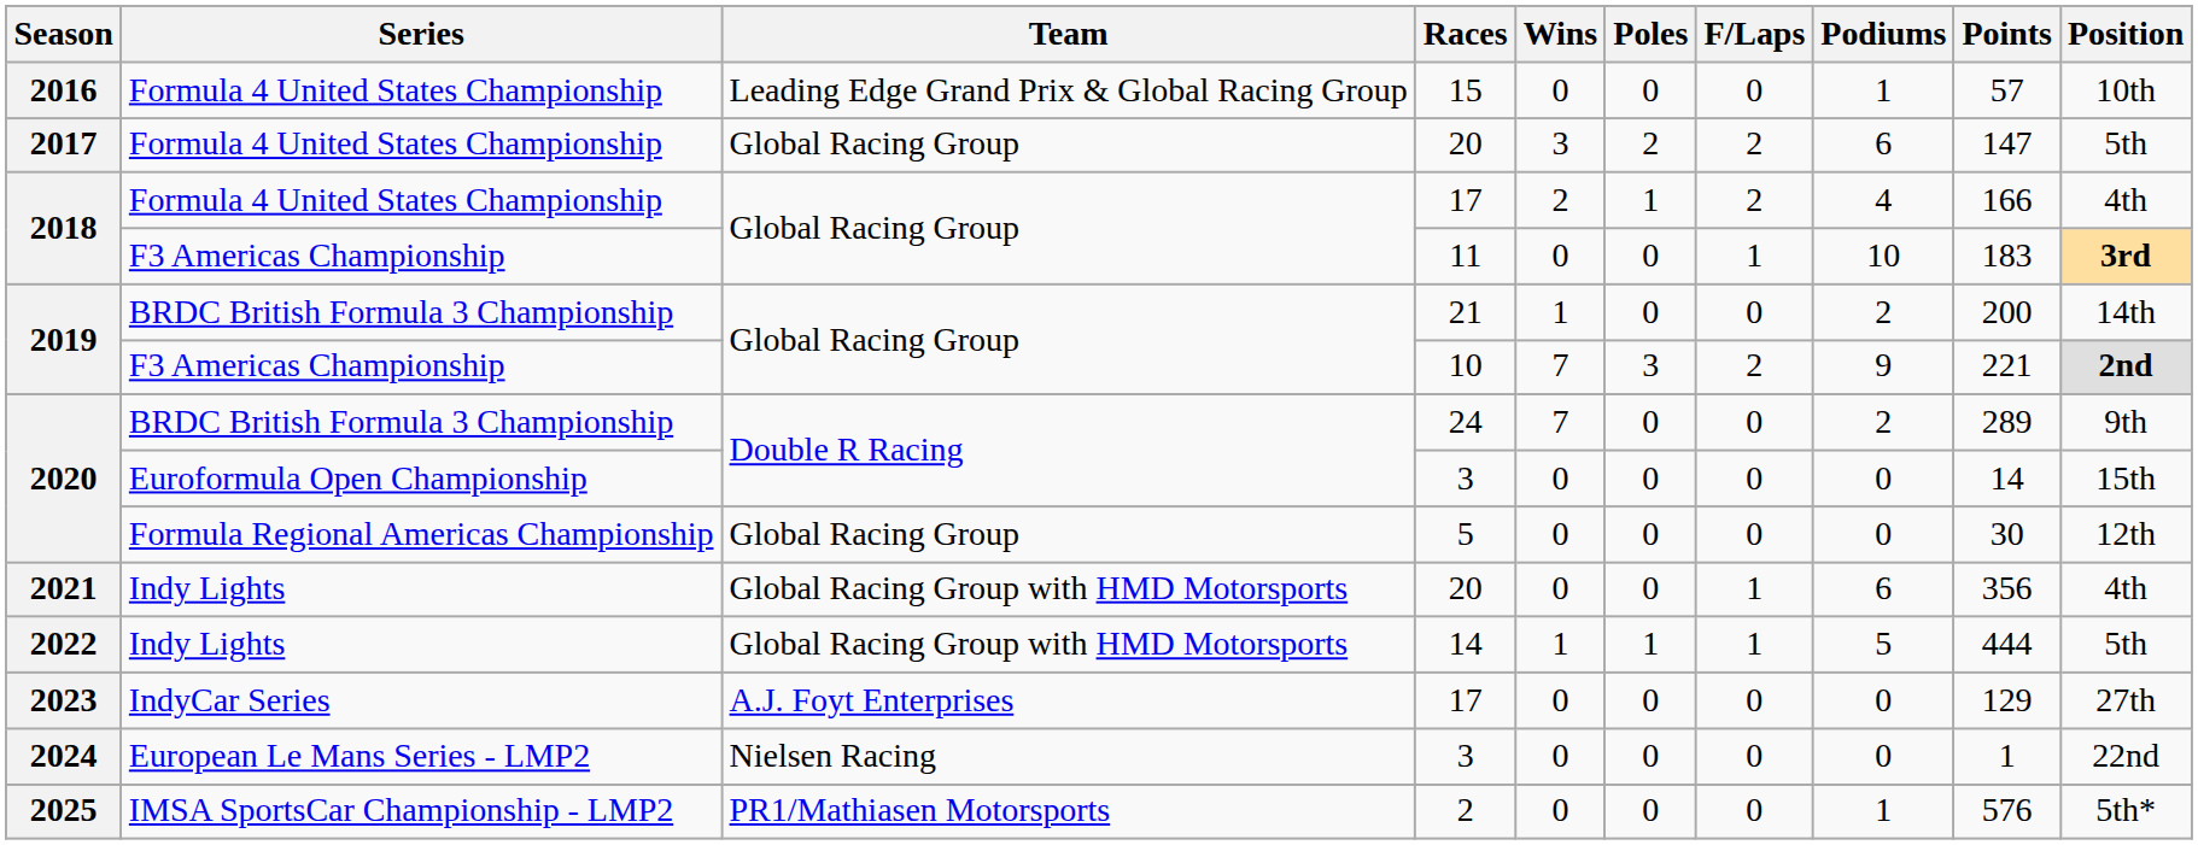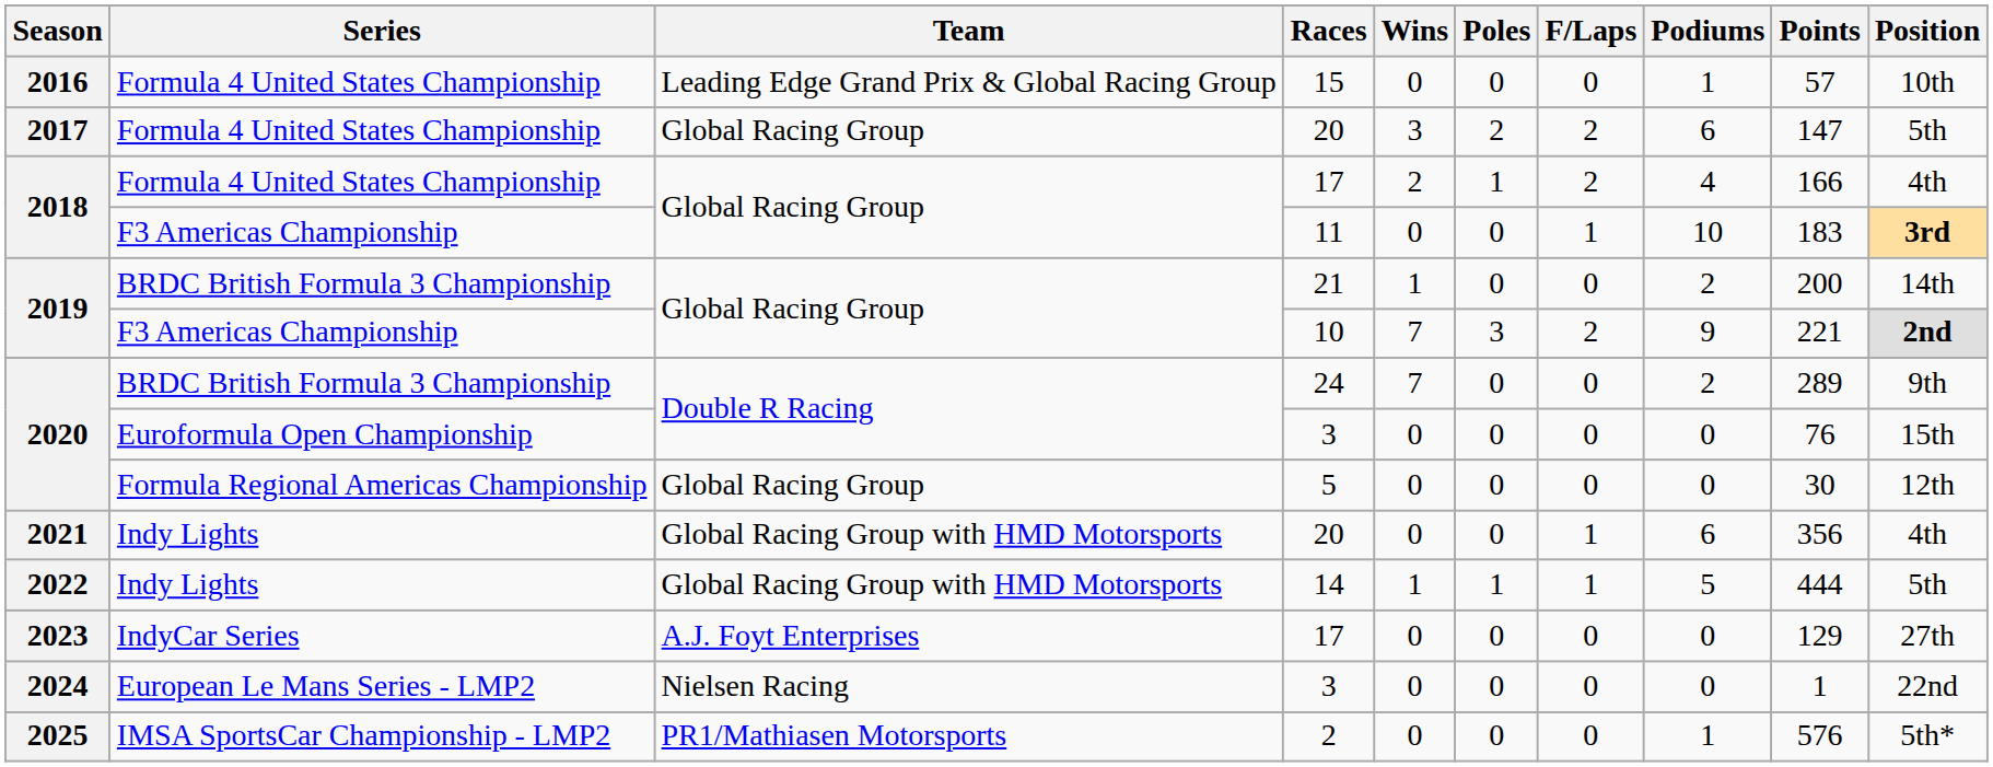 <table class="wikitable" style="font-size: 90%; text-align:center">
 <tr>
 <th>Season</th>
 <th>Series</th>
 <th>Team</th>
 <th>Races</th>
 <th>Wins</th>
 <th>Poles</th>
 <th>F/Laps</th>
 <th>Podiums</th>
 <th>Points</th>
 <th>Position</th>
 </tr>
 <tr>
 <th rowspan=1>2016</th>
 <td align=left><a href='#'>Formula 4 United States Championship</a></td>
 <td align=left rowspan=1>Leading Edge Grand Prix & Global Racing Group</td>
 <td>15</td>
 <td>0</td>
 <td>0</td>
 <td>0</td>
 <td>1</td>
 <td>57</td>
 <td>10th</td>
 </tr>
 <tr>
 <th rowspan=1>2017</th>
 <td align=left><a href='#'>Formula 4 United States Championship</a></td>
 <td align=left rowspan=1>Global Racing Group</td>
 <td>20</td>
 <td>3</td>
 <td>2</td>
 <td>2</td>
 <td>6</td>
 <td>147</td>
 <td>5th</td>
 </tr>
 <tr>
 <th rowspan=2>2018</th>
 <td align=left><a href='#'>Formula 4 United States Championship</a></td>
 <td align=left rowspan=2>Global Racing Group</td>
 <td>17</td>
 <td>2</td>
 <td>1</td>
 <td>2</td>
 <td>4</td>
 <td>166</td>
 <td>4th</td>
 </tr>
 <tr>
 <td align=left><a href='#'>F3 Americas Championship</a></td>
 <td>11</td>
 <td>0</td>
 <td>0</td>
 <td>1</td>
 <td>10</td>
 <td>183</td>
 <td style="background:#ffdf9f;"><strong>3rd</strong></td>
 </tr>
 <tr>
 <th rowspan=2>2019</th>
 <td align=left><a href='#'>BRDC British Formula 3 Championship</a></td>
 <td align=left rowspan=2>Global Racing Group</td>
 <td>21</td>
 <td>1</td>
 <td>0</td>
 <td>0</td>
 <td>2</td>
 <td>200</td>
 <td>14th</td>
 </tr>
 <tr>
 <td align=left><a href='#'>F3 Americas Championship</a></td>
 <td>10</td>
 <td>7</td>
 <td>3</td>
 <td>2</td>
 <td>9</td>
 <td>221</td>
 <td style="background:#dfdfdf;"><strong>2nd</strong></td>
 </tr>
 <tr>
 <th rowspan=3>2020</th>
 <td align=left><a href='#'>BRDC British Formula 3 Championship</a></td>
 <td align=left rowspan=2><a href='#'>Double R Racing</a></td>
 <td>24</td>
 <td>7</td>
 <td>0</td>
 <td>0</td>
 <td>2</td>
 <td>289</td>
 <td>9th</td>
 </tr>
 <tr>
 <td align=left><a href='#'>Euroformula Open Championship</a></td>
 <td>3</td>
 <td>0</td>
 <td>0</td>
 <td>0</td>
 <td>0</td>
-<td>14</td>
+<td>76</td>
 <td>15th</td>
 </tr>
 <tr>
 <td align=left><a href='#'>Formula Regional Americas Championship</a></td>
 <td align=left>Global Racing Group</td>
 <td>5</td>
 <td>0</td>
 <td>0</td>
 <td>0</td>
 <td>0</td>
 <td>30</td>
 <td>12th</td>
 </tr>
 <tr>
 <th>2021</th>
 <td align=left><a href='#'>Indy Lights</a></td>
 <td align=left>Global Racing Group with <a href='#'>HMD Motorsports</a></td>
 <td>20</td>
 <td>0</td>
 <td>0</td>
 <td>1</td>
 <td>6</td>
 <td>356</td>
 <td>4th</td>
 </tr>
 <tr>
 <th>2022</th>
 <td align=left><a href='#'>Indy Lights</a></td>
 <td align=left>Global Racing Group with <a href='#'>HMD Motorsports</a></td>
 <td>14</td>
 <td>1</td>
 <td>1</td>
 <td>1</td>
 <td>5</td>
 <td>444</td>
 <td>5th</td>
 </tr>
 <tr>
 <th>2023</th>
 <td align=left><a href='#'>IndyCar Series</a></td>
 <td align=left><a href='#'>A.J. Foyt Enterprises</a></td>
 <td>17</td>
 <td>0</td>
 <td>0</td>
 <td>0</td>
 <td>0</td>
 <td>129</td>
 <td>27th</td>
 </tr>
 <tr>
 <th>2024</th>
 <td align=left><a href='#'>European Le Mans Series - LMP2</a></td>
 <td align=left>Nielsen Racing</td>
 <td>3</td>
 <td>0</td>
 <td>0</td>
 <td>0</td>
 <td>0</td>
 <td>1</td>
 <td>22nd</td>
 </tr>
 <tr>
 <th>2025</th>
 <td align=left><a href='#'>IMSA SportsCar Championship - LMP2</a></td>
 <td align=left><a href='#'>PR1/Mathiasen Motorsports</a></td>
 <td>2</td>
 <td>0</td>
 <td>0</td>
 <td>0</td>
 <td>1</td>
 <td>576</td>
 <td>5th*</td>
 </tr>
 </table>
